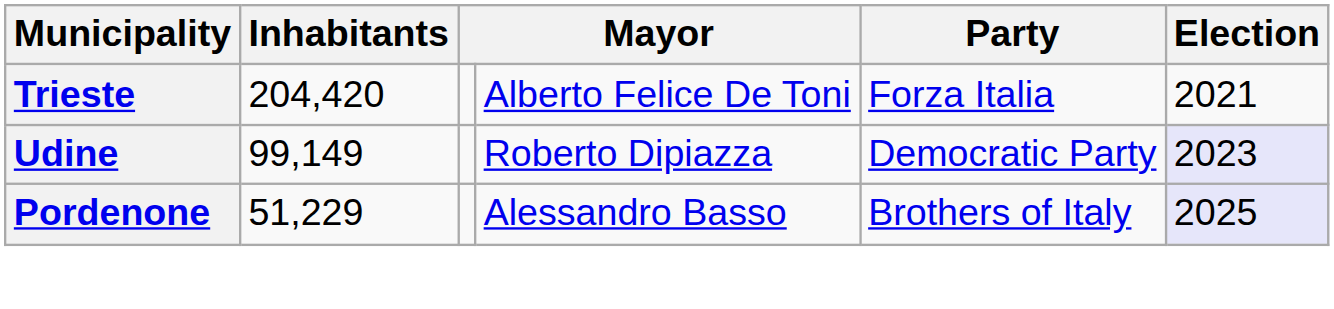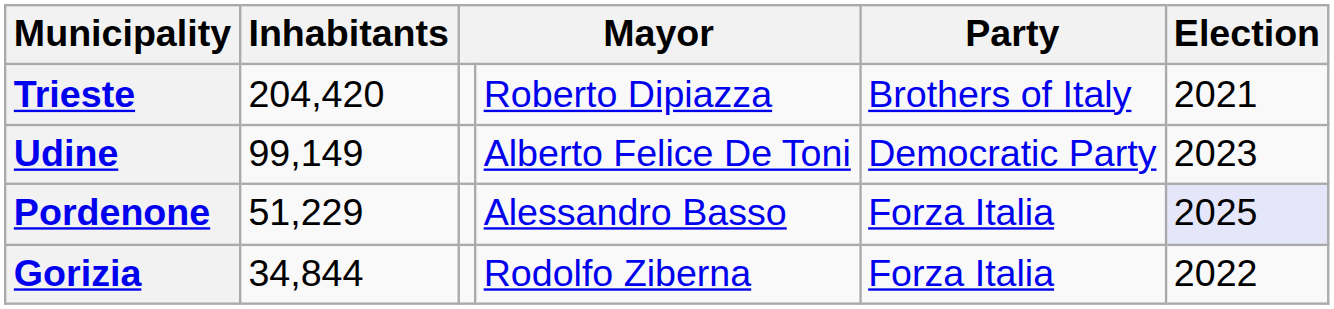 <table class="wikitable" border="1">
 <tr>
 <th scope="col">Municipality</th>
 <th colspan=1>Inhabitants</th>
 <th colspan=2>Mayor</th>
 <th colspan=1>Party</th>
 <th colspan=1>Election</th>
 </tr>
 <tr>
 <th scope="row" style="text-align: left;"><a href='#'>Trieste</a></th>
 <td>204,420</td>
 <td></td>
-<td><a href='#'>Alberto Felice De Toni</a></td>
-<td><a href='#'>Forza Italia</a></td>
+<td><a href='#'>Roberto Dipiazza</a></td>
+<td><a href='#'>Brothers of Italy</a></td>
 <td>2021</td>
 </tr>
 <tr>
 <th scope="row" style="text-align: left;"><a href='#'>Udine</a></th>
 <td>99,149</td>
 <td></td>
-<td><a href='#'>Roberto Dipiazza</a></td>
+<td><a href='#'>Alberto Felice De Toni</a></td>
 <td><a href='#'>Democratic Party</a></td>
-<td style="background: lavender;">2023</td>
+<td>2023</td>
 </tr>
 <tr>
 <th scope="row" style="text-align: left;"><a href='#'>Pordenone</a></th>
 <td>51,229</td>
 <td></td>
 <td><a href='#'>Alessandro Basso</a></td>
-<td><a href='#'>Brothers of Italy</a></td>
+<td><a href='#'>Forza Italia</a></td>
 <td style="background: lavender;">2025</td>
 </tr>
+<tr>
+<th scope="row" style="text-align: left;"><a href='#'>Gorizia</a></th>
+<td>34,844</td>
+<td></td>
+<td><a href='#'>Rodolfo Ziberna</a></td>
+<td><a href='#'>Forza Italia</a></td>
+<td>2022</td>
+</tr>
 </table>
